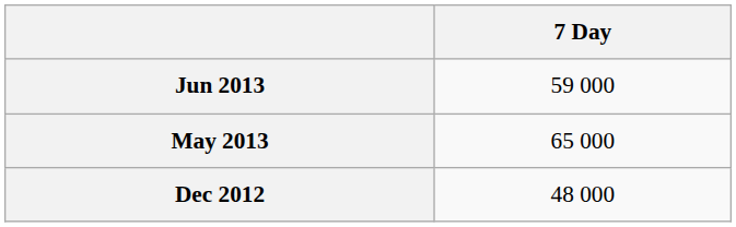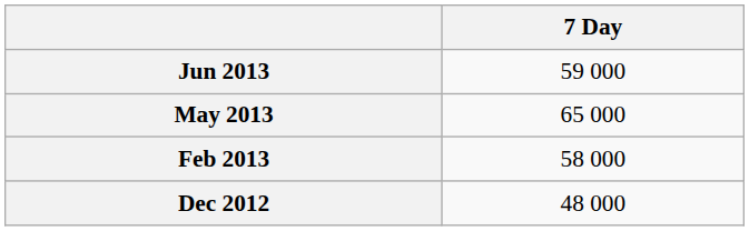 <table class="wikitable sortable" style="text-align:center; width:500px; height:150px;">
 <tr>
 <th></th>
 <th>7 Day</th>
 </tr>
 <tr>
 <th scope="row">Jun 2013</th>
 <td>59 000</td>
 </tr>
 <tr>
 <th scope="row">May 2013</th>
 <td>65 000</td>
 </tr>
 <tr>
+<th scope="row">Feb 2013</th>
+<td>58 000</td>
+</tr>
+<tr>
 <th scope="row">Dec 2012</th>
 <td>48 000</td>
 </tr>
 </table>
